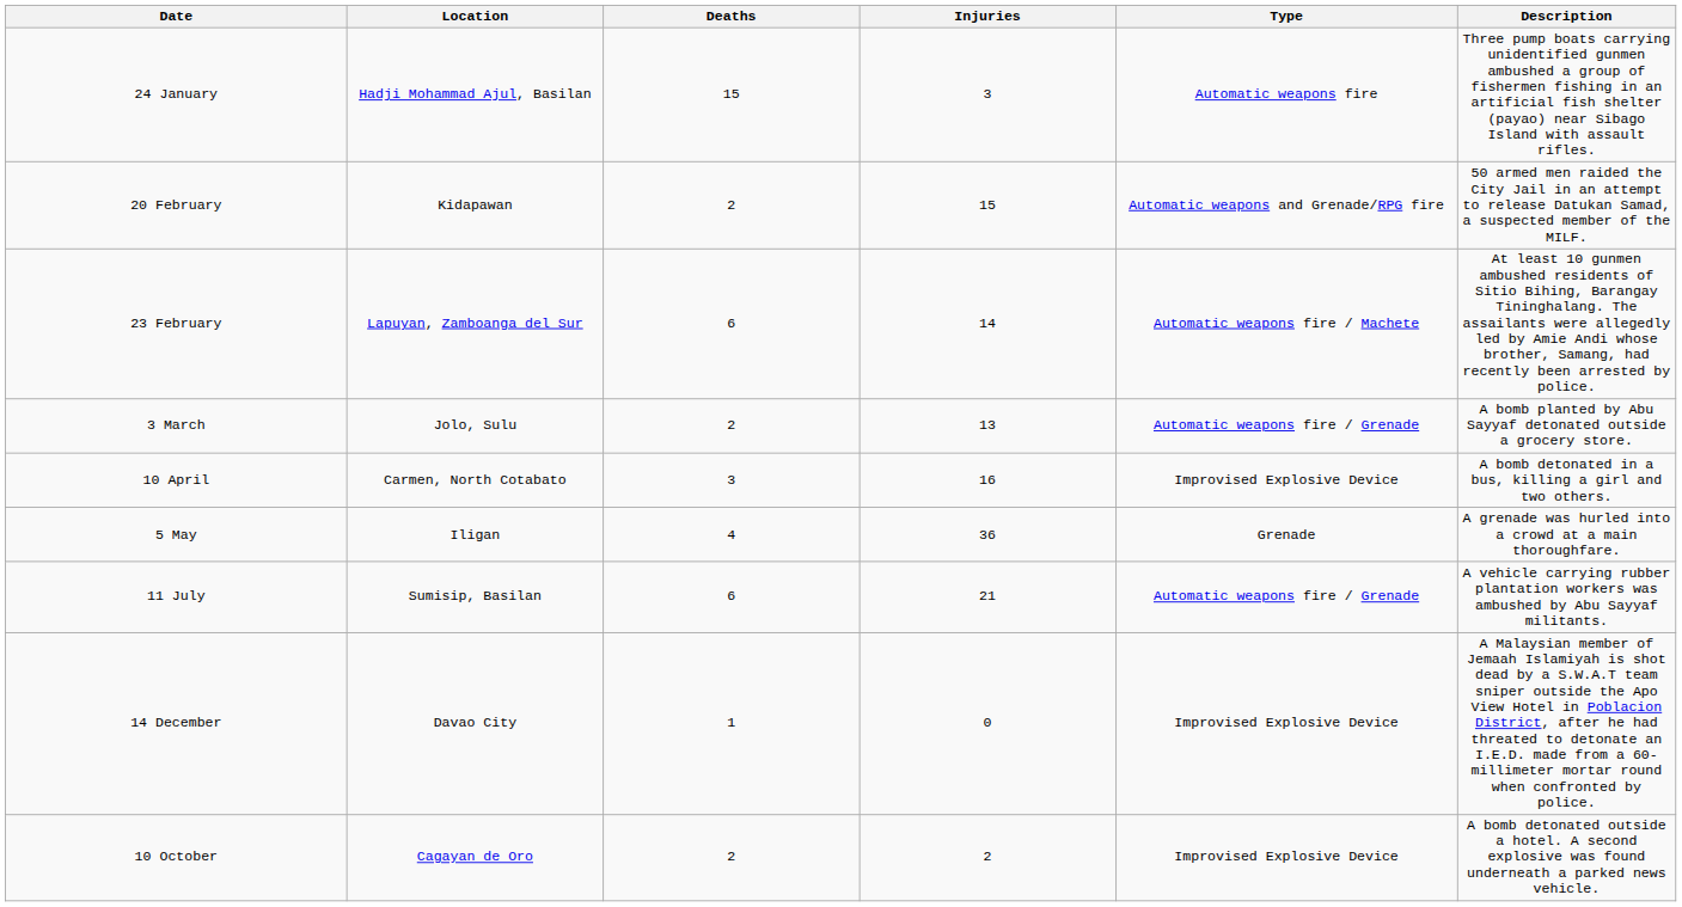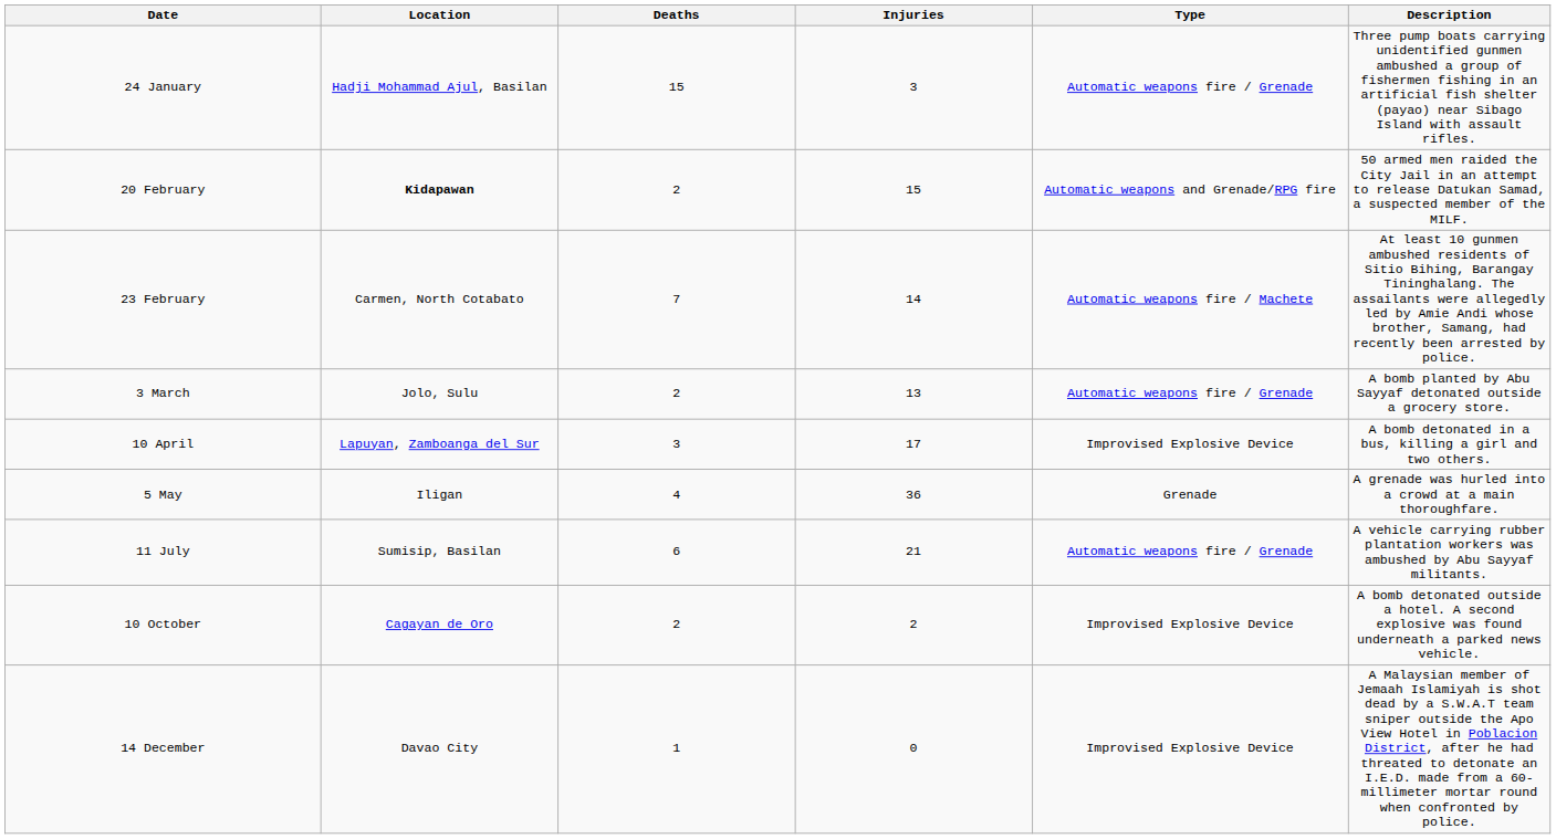 <table class="wikitable sortable" style="text-align: center;">
 <tr>
 <th width="8%">Date</th>
 <th width="6%">Location</th>
 <th width="6%">Deaths</th>
 <th width="6%">Injuries</th>
 <th width="8%">Type</th>
 <th width="4%">Description</th>
 </tr>
 <tr>
 <td>24 January</td>
 <td><a href='#'>Hadji Mohammad Ajul</a>, Basilan</td>
 <td>15</td>
 <td>3</td>
-<td><a href='#'>Automatic weapons</a> fire</td>
+<td><a href='#'>Automatic weapons</a> fire / <a href='#'>Grenade</a></td>
 <td>Three pump boats carrying unidentified gunmen ambushed a group of fishermen fishing in an artificial fish shelter (payao) near Sibago Island with assault rifles.</td>
 </tr>
 <tr>
 <td>20 February</td>
-<td>Kidapawan</td>
+<td><strong>Kidapawan</strong></td>
 <td>2</td>
 <td>15</td>
 <td><a href='#'>Automatic weapons</a> and Grenade/<a href='#'>RPG</a> fire</td>
 <td>50 armed men raided the City Jail in an attempt to release Datukan Samad, a suspected member of the MILF.</td>
 </tr>
 <tr>
 <td>23 February</td>
-<td><a href='#'>Lapuyan</a>, <a href='#'>Zamboanga del Sur</a></td>
-<td>6</td>
+<td>Carmen, North Cotabato</td>
+<td>7</td>
 <td>14</td>
 <td><a href='#'>Automatic weapons</a> fire / <a href='#'>Machete</a></td>
 <td>At least 10 gunmen ambushed residents of Sitio Bihing, Barangay Tininghalang. The assailants were allegedly led by Amie Andi whose brother, Samang, had recently been arrested by police.</td>
 </tr>
 <tr>
 <td>3 March</td>
 <td>Jolo, Sulu</td>
 <td>2</td>
 <td>13</td>
 <td><a href='#'>Automatic weapons</a> fire / <a href='#'>Grenade</a></td>
 <td>A bomb planted by Abu Sayyaf detonated outside a grocery store.</td>
 </tr>
 <tr>
 <td>10 April</td>
-<td>Carmen, North Cotabato</td>
+<td><a href='#'>Lapuyan</a>, <a href='#'>Zamboanga del Sur</a></td>
 <td>3</td>
-<td>16</td>
+<td>17</td>
 <td>Improvised Explosive Device</td>
 <td>A bomb detonated in a bus, killing a girl and two others.</td>
 </tr>
 <tr>
 <td>5 May</td>
 <td>Iligan</td>
 <td>4</td>
 <td>36</td>
 <td>Grenade</td>
 <td>A grenade was hurled into a crowd at a main thoroughfare.</td>
 </tr>
 <tr>
 <td>11 July</td>
 <td>Sumisip, Basilan</td>
 <td>6</td>
 <td>21</td>
 <td><a href='#'>Automatic weapons</a> fire / <a href='#'>Grenade</a></td>
 <td>A vehicle carrying rubber plantation workers was ambushed by Abu Sayyaf militants.</td>
 </tr>
 <tr>
+<td>10 October</td>
+<td><a href='#'>Cagayan de Oro</a></td>
+<td>2</td>
+<td>2</td>
+<td>Improvised Explosive Device</td>
+<td>A bomb detonated outside a hotel. A second explosive was found underneath a parked news vehicle.</td>
+</tr>
+<tr>
 <td>14 December</td>
 <td>Davao City</td>
 <td>1</td>
 <td>0</td>
 <td>Improvised Explosive Device</td>
 <td>A Malaysian member of Jemaah Islamiyah is shot dead by a S.W.A.T team sniper outside the Apo View Hotel in <a href='#'>Poblacion District</a>, after he had threated to detonate an I.E.D. made from a 60-millimeter mortar round when confronted by police.</td>
 </tr>
-<tr>
-<td>10 October</td>
-<td><a href='#'>Cagayan de Oro</a></td>
-<td>2</td>
-<td>2</td>
-<td>Improvised Explosive Device</td>
-<td>A bomb detonated outside a hotel. A second explosive was found underneath a parked news vehicle.</td>
-</tr>
 </table>
